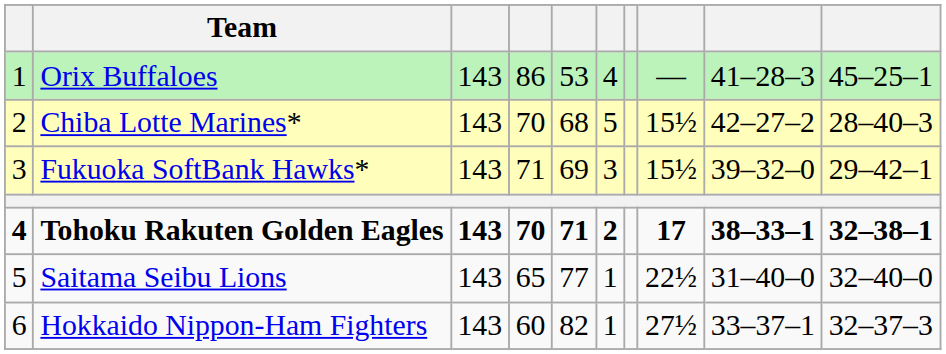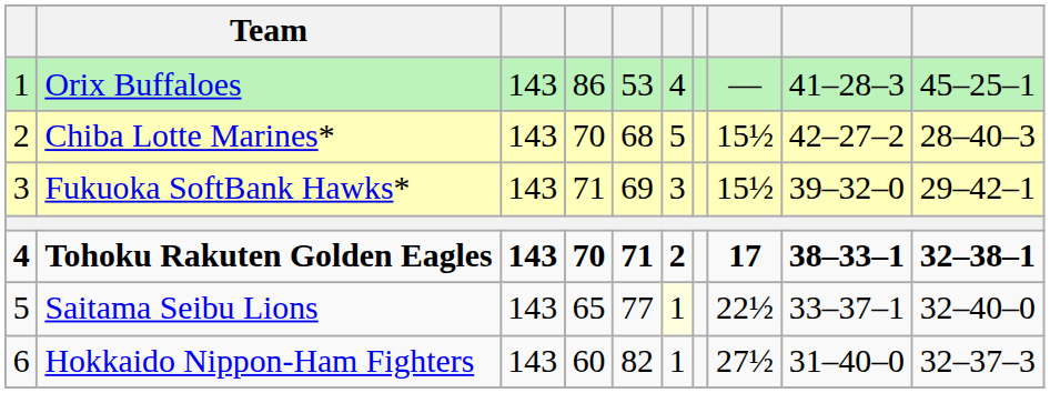 <table class="wikitable plainrowheaders" style="text-align:center;">
 <tr>
 <th scope="col"></th>
 <th scope="col">Team</th>
 <th scope="col"></th>
 <th scope="col"></th>
 <th scope="col"></th>
 <th scope="col"><a href='#'></a></th>
 <th scope="col"><a href='#'></a></th>
 <th scope="col"></th>
 <th scope="col"></th>
 <th scope="col"></th>
 </tr>
 <tr style="background: #BBF3BB">
 <td>1</td>
 <td style="text-align:left;"><a href='#'>Orix Buffaloes</a></td>
 <td>143</td>
 <td>86</td>
 <td>53</td>
 <td>4</td>
 <td></td>
 <td>—</td>
 <td>41–28–3</td>
 <td>45–25–1</td>
 </tr>
 <tr style="background: #FFFFBB">
 <td>2</td>
 <td style="text-align:left;"><a href='#'>Chiba Lotte Marines</a>*</td>
 <td>143</td>
 <td>70</td>
 <td>68</td>
 <td>5</td>
 <td></td>
 <td>15½</td>
 <td>42–27–2</td>
 <td>28–40–3</td>
 </tr>
 <tr style="background: #FFFFBB">
 <td>3</td>
 <td style="text-align:left;"><a href='#'>Fukuoka SoftBank Hawks</a>*</td>
 <td>143</td>
 <td>71</td>
 <td>69</td>
 <td>3</td>
 <td></td>
 <td>15½</td>
 <td>39–32–0</td>
 <td>29–42–1</td>
 </tr>
 <tr>
 <th colspan="10"></th>
 </tr>
 <tr>
 <td><strong>4</strong></td>
 <td style="text-align:left;"><strong>Tohoku Rakuten Golden Eagles</strong></td>
 <td><strong>143</strong></td>
 <td><strong>70</strong></td>
 <td><strong>71</strong></td>
 <td><strong>2</strong></td>
 <td><strong></strong></td>
 <td><strong>17</strong></td>
 <td><strong>38–33–1</strong></td>
 <td><strong>32–38–1</strong></td>
 </tr>
 <tr>
 <td>5</td>
 <td style="text-align:left;"><a href='#'>Saitama Seibu Lions</a></td>
 <td>143</td>
 <td>65</td>
 <td>77</td>
-<td>1</td>
+<td style="background: lightyellow;">1</td>
 <td></td>
 <td>22½</td>
-<td>31–40–0</td>
+<td>33–37–1</td>
 <td>32–40–0</td>
 </tr>
 <tr>
 <td>6</td>
 <td style="text-align:left;"><a href='#'>Hokkaido Nippon-Ham Fighters</a></td>
 <td>143</td>
 <td>60</td>
 <td>82</td>
 <td>1</td>
 <td></td>
 <td>27½</td>
-<td>33–37–1</td>
+<td>31–40–0</td>
 <td>32–37–3</td>
 </tr>
 </table>
